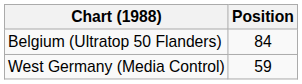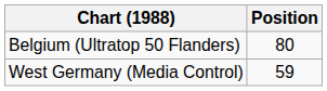 <table class="wikitable sortable">
 <tr>
 <th>Chart (1988)</th>
 <th>Position</th>
 </tr>
 <tr>
 <td>Belgium (Ultratop 50 Flanders)</td>
-<td align="center">84</td>
+<td align="center">80</td>
 </tr>
 <tr>
 <td>West Germany (Media Control)</td>
 <td align="center">59</td>
 </tr>
 </table>
